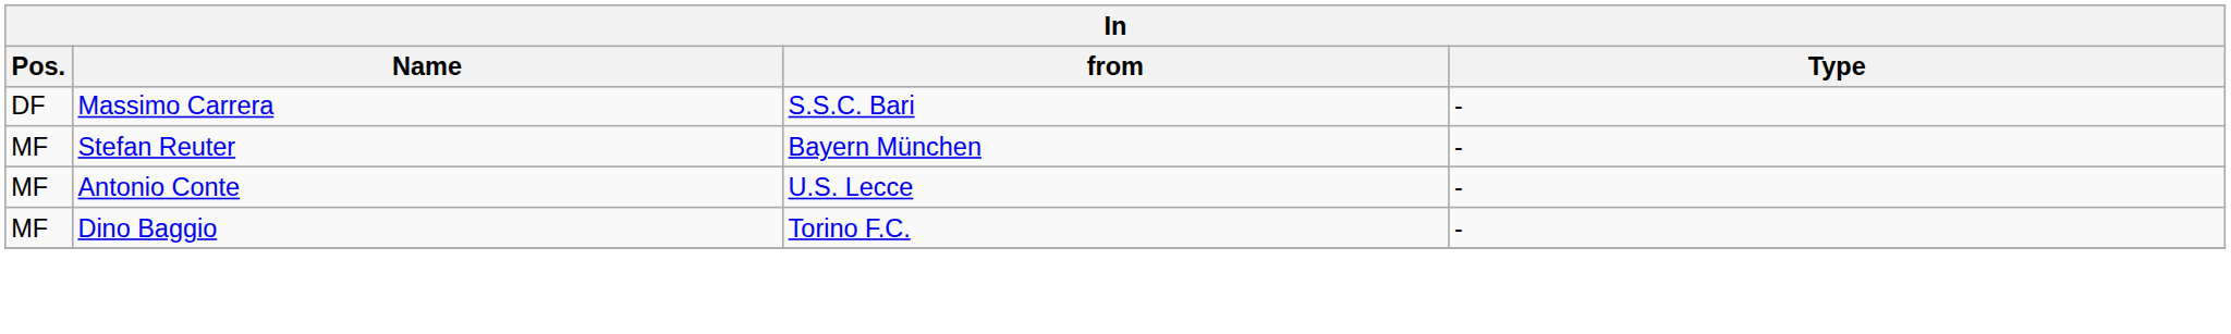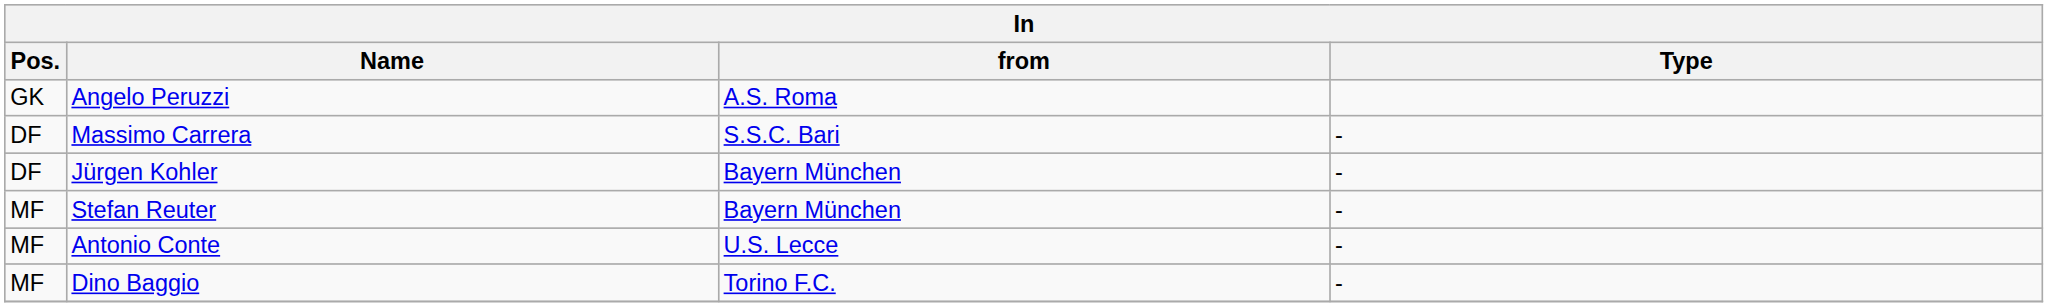 <table class="wikitable" style="font-size:90%;width:99%;">
 <tr>
 <th colspan="4">In</th>
 </tr>
 <tr>
 <th width=3%>Pos.</th>
 <th width=32%>Name</th>
 <th width=30%>from</th>
 <th width=35%>Type</th>
 </tr>
 <tr>
+<td>GK</td>
+<td><a href='#'>Angelo Peruzzi</a></td>
+<td><a href='#'>A.S. Roma</a></td>
+<td></td>
+</tr>
+<tr>
 <td>DF</td>
 <td><a href='#'>Massimo Carrera</a></td>
 <td><a href='#'>S.S.C. Bari</a></td>
+<td>-</td>
+</tr>
+<tr>
+<td>DF</td>
+<td><a href='#'>Jürgen Kohler</a></td>
+<td><a href='#'>Bayern München</a></td>
 <td>-</td>
 </tr>
 <tr>
 <td>MF</td>
 <td><a href='#'>Stefan Reuter</a></td>
 <td><a href='#'>Bayern München</a></td>
 <td>-</td>
 </tr>
 <tr>
 <td>MF</td>
 <td><a href='#'>Antonio Conte</a></td>
 <td><a href='#'>U.S. Lecce</a></td>
 <td>-</td>
 </tr>
 <tr>
 <td>MF</td>
 <td><a href='#'>Dino Baggio</a></td>
 <td><a href='#'>Torino F.C.</a></td>
 <td>-</td>
 </tr>
 <tr>
 </tr>
 </table>
